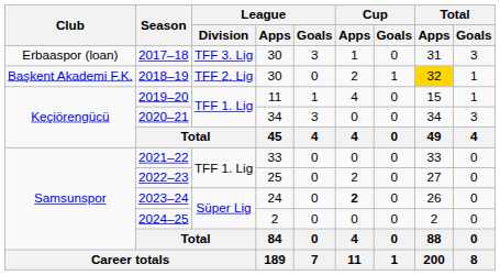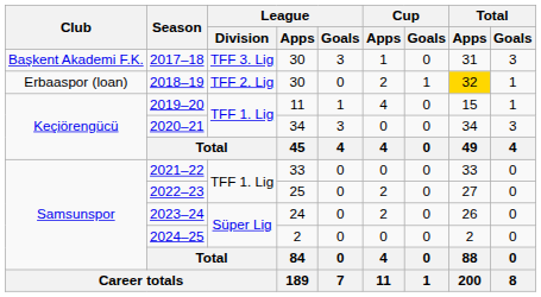 <table class="wikitable" style="text-align: center">
 <tr>
 <th rowspan=2>Club</th>
 <th rowspan=2>Season</th>
 <th colspan=3>League</th>
 <th colspan=2>Cup</th>
 <th colspan=2>Total</th>
 </tr>
 <tr>
 <th>Division</th>
 <th>Apps</th>
 <th>Goals</th>
 <th>Apps</th>
 <th>Goals</th>
 <th>Apps</th>
 <th>Goals</th>
 </tr>
 <tr>
-<td>Erbaaspor (loan)</td>
+<td><a href='#'>Başkent Akademi F.K.</a></td>
 <td><a href='#'>2017–18</a></td>
 <td><a href='#'>TFF 3. Lig</a></td>
 <td>30</td>
 <td>3</td>
 <td>1</td>
 <td>0</td>
 <td>31</td>
 <td>3</td>
 </tr>
 <tr>
-<td><a href='#'>Başkent Akademi F.K.</a></td>
+<td>Erbaaspor (loan)</td>
 <td><a href='#'>2018–19</a></td>
 <td><a href='#'>TFF 2. Lig</a></td>
 <td>30</td>
 <td>0</td>
 <td>2</td>
 <td>1</td>
 <td style="background: gold;">32</td>
 <td>1</td>
 </tr>
 <tr>
 <td rowspan=3><a href='#'>Keçiörengücü</a></td>
 <td><a href='#'>2019–20</a></td>
 <td rowspan=2><a href='#'>TFF 1. Lig</a></td>
 <td>11</td>
 <td>1</td>
 <td>4</td>
 <td>0</td>
 <td>15</td>
 <td>1</td>
 </tr>
 <tr>
 <td><a href='#'>2020–21</a></td>
 <td>34</td>
 <td>3</td>
 <td>0</td>
 <td>0</td>
 <td>34</td>
 <td>3</td>
 </tr>
 <tr>
 <th colspan=2>Total</th>
 <th>45</th>
 <th>4</th>
 <th>4</th>
 <th>0</th>
 <th>49</th>
 <th>4</th>
 </tr>
 <tr>
 <td rowspan=5><a href='#'>Samsunspor</a></td>
 <td><a href='#'>2021–22</a></td>
 <td rowspan=2>TFF 1. Lig</td>
 <td>33</td>
 <td>0</td>
 <td>0</td>
 <td>0</td>
 <td>33</td>
 <td>0</td>
 </tr>
 <tr>
 <td><a href='#'>2022–23</a></td>
 <td>25</td>
 <td>0</td>
 <td>2</td>
 <td>0</td>
 <td>27</td>
 <td>0</td>
 </tr>
 <tr>
 <td><a href='#'>2023–24</a></td>
 <td rowspan=2><a href='#'>Süper Lig</a></td>
 <td>24</td>
 <td>0</td>
-<td><strong>2</strong></td>
+<td>2</td>
 <td>0</td>
 <td>26</td>
 <td>0</td>
 </tr>
 <tr>
 <td><a href='#'>2024–25</a></td>
 <td>2</td>
 <td>0</td>
 <td>0</td>
 <td>0</td>
 <td>2</td>
 <td>0</td>
 </tr>
 <tr>
 <th colspan=2>Total</th>
 <th>84</th>
 <th>0</th>
 <th>4</th>
 <th>0</th>
 <th>88</th>
 <th>0</th>
 </tr>
 <tr>
 <th colspan="3">Career totals</th>
 <th>189</th>
 <th>7</th>
 <th>11</th>
 <th>1</th>
 <th>200</th>
 <th>8</th>
 </tr>
 </table>
